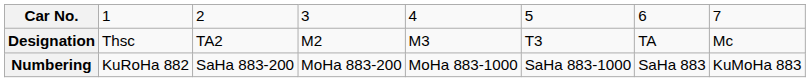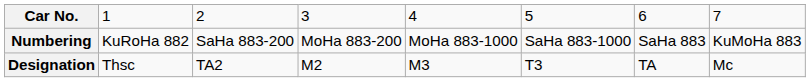 <table class="wikitable">
 <tr>
 <th>Car No.</th>
 <td>1</td>
 <td>2</td>
 <td>3</td>
 <td>4</td>
 <td>5</td>
 <td>6</td>
 <td>7</td>
 </tr>
 <tr>
+<th>Numbering</th>
+<td>KuRoHa 882</td>
+<td>SaHa 883-200</td>
+<td>MoHa 883-200</td>
+<td>MoHa 883-1000</td>
+<td>SaHa 883-1000</td>
+<td>SaHa 883</td>
+<td>KuMoHa 883</td>
+</tr>
+<tr>
 <th>Designation</th>
 <td>Thsc</td>
 <td>TA2</td>
 <td>M2</td>
 <td>M3</td>
 <td>T3</td>
 <td>TA</td>
 <td>Mc</td>
 </tr>
-<tr>
-<th>Numbering</th>
-<td>KuRoHa 882</td>
-<td>SaHa 883-200</td>
-<td>MoHa 883-200</td>
-<td>MoHa 883-1000</td>
-<td>SaHa 883-1000</td>
-<td>SaHa 883</td>
-<td>KuMoHa 883</td>
-</tr>
 </table>
